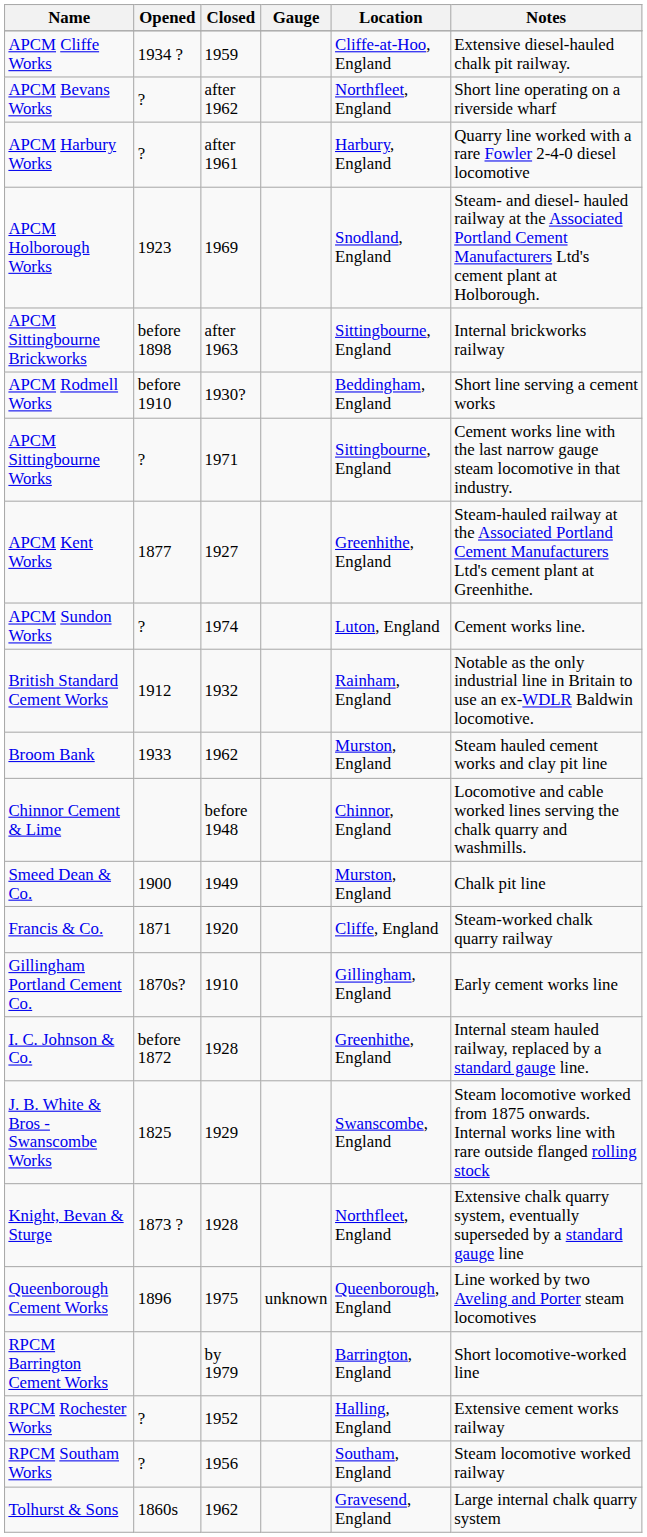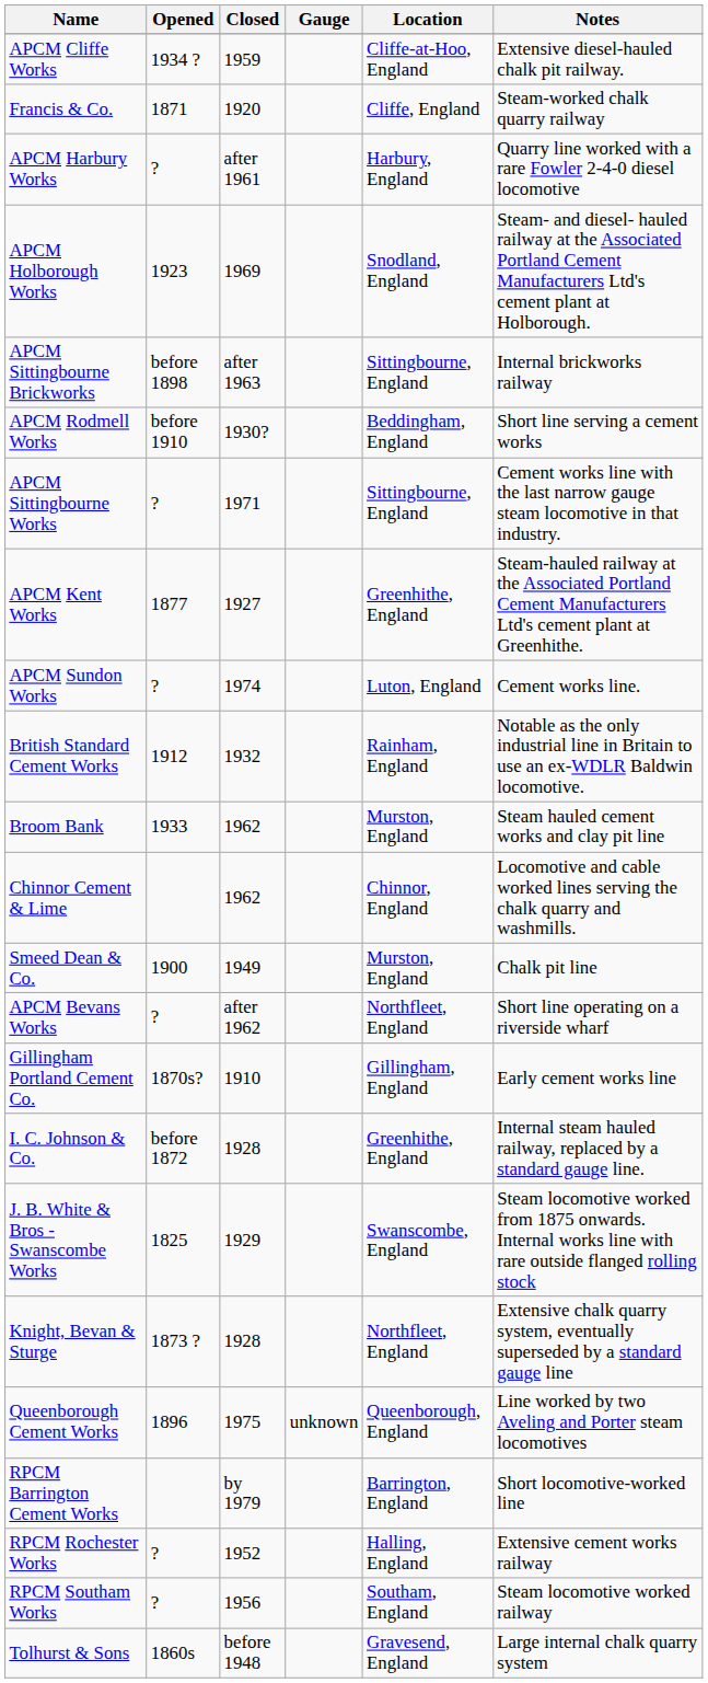 <table class="wikitable">
 <tr>
 <th>Name</th>
 <th>Opened</th>
 <th>Closed</th>
 <th>Gauge</th>
 <th>Location</th>
 <th>Notes</th>
 </tr>
 <tr>
 </tr>
 <tr>
 <td><a href='#'>APCM</a> <a href='#'>Cliffe Works</a></td>
 <td>1934 ?</td>
 <td>1959</td>
 <td></td>
 <td><a href='#'>Cliffe-at-Hoo</a>, England</td>
 <td>Extensive diesel-hauled chalk pit railway.</td>
 </tr>
 <tr>
-<td><a href='#'>APCM</a> <a href='#'>Bevans Works</a></td>
-<td>?</td>
-<td>after 1962</td>
+<td><a href='#'>Francis & Co.</a></td>
+<td>1871</td>
+<td>1920</td>
 <td></td>
-<td><a href='#'>Northfleet</a>, England</td>
-<td>Short line operating on a riverside wharf</td>
+<td><a href='#'>Cliffe</a>, England</td>
+<td>Steam-worked chalk quarry railway</td>
 </tr>
 <tr>
 <td><a href='#'>APCM</a> <a href='#'>Harbury Works</a></td>
 <td>?</td>
 <td>after 1961</td>
 <td></td>
 <td><a href='#'>Harbury</a>, England</td>
 <td>Quarry line worked with a rare <a href='#'>Fowler</a> 2-4-0 diesel locomotive</td>
 </tr>
 <tr>
 <td><a href='#'>APCM</a> <a href='#'>Holborough Works</a></td>
 <td>1923</td>
 <td>1969</td>
 <td></td>
 <td><a href='#'>Snodland</a>, England</td>
 <td>Steam- and diesel- hauled railway at the <a href='#'>Associated Portland Cement Manufacturers</a> Ltd's cement plant at Holborough.</td>
 </tr>
 <tr>
 <td><a href='#'>APCM</a> <a href='#'>Sittingbourne Brickworks</a></td>
 <td>before 1898</td>
 <td>after 1963</td>
 <td></td>
 <td><a href='#'>Sittingbourne</a>, England</td>
 <td>Internal brickworks railway</td>
 </tr>
 <tr>
 <td><a href='#'>APCM</a> <a href='#'>Rodmell Works</a></td>
 <td>before 1910</td>
 <td>1930?</td>
 <td></td>
 <td><a href='#'>Beddingham</a>, England</td>
 <td>Short line serving a cement works</td>
 </tr>
 <tr>
 <td><a href='#'>APCM</a> <a href='#'>Sittingbourne Works</a></td>
 <td>?</td>
 <td>1971</td>
 <td></td>
 <td><a href='#'>Sittingbourne</a>, England</td>
 <td>Cement works line with the last narrow gauge steam locomotive in that industry.</td>
 </tr>
 <tr>
 <td><a href='#'>APCM</a> <a href='#'>Kent Works</a></td>
 <td>1877</td>
 <td>1927</td>
 <td></td>
 <td><a href='#'>Greenhithe</a>, England</td>
 <td>Steam-hauled railway at the <a href='#'>Associated Portland Cement Manufacturers</a> Ltd's cement plant at Greenhithe.</td>
 </tr>
 <tr>
 <td><a href='#'>APCM</a> <a href='#'>Sundon Works</a></td>
 <td>?</td>
 <td>1974</td>
 <td></td>
 <td><a href='#'>Luton</a>, England</td>
 <td>Cement works line.</td>
 </tr>
 <tr>
 <td><a href='#'>British Standard Cement Works</a></td>
 <td>1912</td>
 <td>1932</td>
 <td></td>
 <td><a href='#'>Rainham</a>, England</td>
 <td>Notable as the only industrial line in Britain to use an ex-<a href='#'>WDLR</a> Baldwin locomotive.</td>
 </tr>
 <tr>
 <td><a href='#'>Broom Bank</a></td>
 <td>1933</td>
 <td>1962</td>
 <td></td>
 <td><a href='#'>Murston</a>, England</td>
 <td>Steam hauled cement works and clay pit line</td>
 </tr>
 <tr>
 <td><a href='#'>Chinnor Cement & Lime</a></td>
 <td></td>
-<td>before 1948</td>
+<td>1962</td>
 <td></td>
 <td><a href='#'>Chinnor</a>, England</td>
 <td>Locomotive and cable worked lines serving the chalk quarry and washmills.</td>
 </tr>
 <tr>
 <td><a href='#'>Smeed Dean & Co.</a></td>
 <td>1900</td>
 <td>1949</td>
 <td></td>
 <td><a href='#'>Murston</a>, England</td>
 <td>Chalk pit line</td>
 </tr>
 <tr>
-<td><a href='#'>Francis & Co.</a></td>
-<td>1871</td>
-<td>1920</td>
+<td><a href='#'>APCM</a> <a href='#'>Bevans Works</a></td>
+<td>?</td>
+<td>after 1962</td>
 <td></td>
-<td><a href='#'>Cliffe</a>, England</td>
-<td>Steam-worked chalk quarry railway</td>
+<td><a href='#'>Northfleet</a>, England</td>
+<td>Short line operating on a riverside wharf</td>
 </tr>
 <tr>
 <td><a href='#'>Gillingham Portland Cement Co.</a></td>
 <td>1870s?</td>
 <td>1910</td>
 <td></td>
 <td><a href='#'>Gillingham</a>, England</td>
 <td>Early cement works line</td>
 </tr>
 <tr>
 <td><a href='#'>I. C. Johnson & Co.</a></td>
 <td>before 1872</td>
 <td>1928</td>
 <td></td>
 <td><a href='#'>Greenhithe</a>, England</td>
 <td>Internal steam hauled railway, replaced by a <a href='#'>standard gauge</a> line.</td>
 </tr>
 <tr>
 <td><a href='#'>J. B. White & Bros - Swanscombe Works</a></td>
 <td>1825</td>
 <td>1929</td>
 <td></td>
 <td><a href='#'>Swanscombe</a>, England</td>
 <td>Steam locomotive worked from 1875 onwards. Internal works line with rare outside flanged <a href='#'>rolling stock</a></td>
 </tr>
 <tr>
 <td><a href='#'>Knight, Bevan & Sturge</a></td>
 <td>1873 ?</td>
 <td>1928</td>
 <td></td>
 <td><a href='#'>Northfleet</a>, England</td>
 <td>Extensive chalk quarry system, eventually superseded by a <a href='#'>standard gauge</a> line</td>
 </tr>
 <tr>
 <td><a href='#'>Queenborough Cement Works</a></td>
 <td>1896</td>
 <td>1975</td>
 <td>unknown</td>
 <td><a href='#'>Queenborough</a>, England</td>
 <td>Line worked by two <a href='#'>Aveling and Porter</a> steam locomotives</td>
 </tr>
 <tr>
 <td><a href='#'>RPCM</a> <a href='#'>Barrington Cement Works</a></td>
 <td></td>
 <td>by 1979</td>
 <td></td>
 <td><a href='#'>Barrington</a>, England</td>
 <td>Short locomotive-worked line</td>
 </tr>
 <tr>
 <td><a href='#'>RPCM</a> <a href='#'>Rochester Works</a></td>
 <td>?</td>
 <td>1952</td>
 <td></td>
 <td><a href='#'>Halling</a>, England</td>
 <td>Extensive cement works railway</td>
 </tr>
 <tr>
 <td><a href='#'>RPCM</a> <a href='#'>Southam Works</a></td>
 <td>?</td>
 <td>1956</td>
 <td></td>
 <td><a href='#'>Southam</a>, England</td>
 <td>Steam locomotive worked railway</td>
 </tr>
 <tr>
 <td><a href='#'>Tolhurst & Sons</a></td>
 <td>1860s</td>
-<td>1962</td>
+<td>before 1948</td>
 <td></td>
 <td><a href='#'>Gravesend</a>, England</td>
 <td>Large internal chalk quarry system</td>
 </tr>
 </table>
